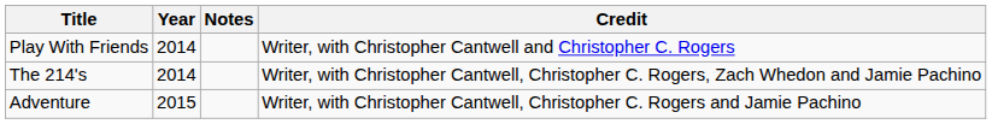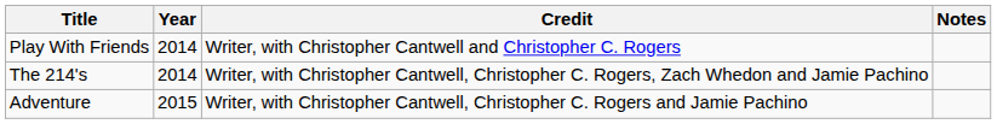 <table class="wikitable sortable plainrowheaders">
 <tr>
 <th scope="col">Title</th>
 <th scope="col">Year</th>
+<th scope="col">Credit</th>
 <th scope="col" class="unsortable">Notes</th>
-<th scope="col">Credit</th>
 </tr>
 <tr>
 <td scope="col">Play With Friends</td>
 <td align="center">2014</td>
+<td>Writer, with Christopher Cantwell and <a href='#'>Christopher C. Rogers</a></td>
 <td></td>
-<td>Writer, with Christopher Cantwell and <a href='#'>Christopher C. Rogers</a></td>
 </tr>
 <tr>
 <td scope="col">The 214's</td>
 <td align="center">2014</td>
+<td>Writer, with Christopher Cantwell, Christopher C. Rogers, Zach Whedon and Jamie Pachino</td>
 <td></td>
-<td>Writer, with Christopher Cantwell, Christopher C. Rogers, Zach Whedon and Jamie Pachino</td>
 </tr>
 <tr>
 <td scope="col">Adventure</td>
 <td align="center">2015</td>
+<td>Writer, with Christopher Cantwell, Christopher C. Rogers and Jamie Pachino</td>
 <td></td>
-<td>Writer, with Christopher Cantwell, Christopher C. Rogers and Jamie Pachino</td>
 </tr>
 </table>
